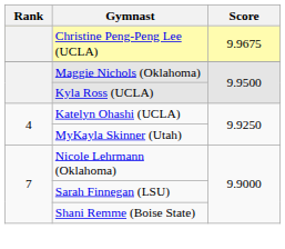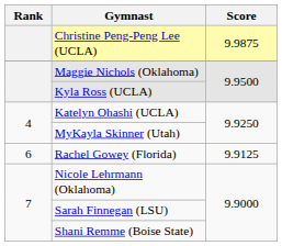 <table class="wikitable sortable" style="text-align:center; font-size:95%">
 <tr>
 <th scope="col" style="width:50px;">Rank</th>
 <th scope="col" style="width:180px;">Gymnast</th>
 <th scope="col" style="width:80px;">Score</th>
 </tr>
 <tr style="background:#fffcaf;">
 <th scope="row" style="text-align:center"></th>
 <td style="text-align:left;"><a href='#'>Christine Peng-Peng Lee</a> (UCLA)</td>
-<td>9.9675</td>
+<td>9.9875</td>
 </tr>
 <tr>
 </tr>
 <tr style="background:#e5e5e5;">
 <th rowspan="2" scope="row" style="text-align:center"></th>
 <td style="text-align:left;"><a href='#'>Maggie Nichols</a> (Oklahoma)</td>
 <td rowspan="2">9.9500</td>
 </tr>
 <tr style="background:#e5e5e5;">
 <td style="text-align:left;"><a href='#'>Kyla Ross</a> (UCLA)</td>
 </tr>
 <tr>
 <td rowspan="2">4</td>
 <td style="text-align:left;"><a href='#'>Katelyn Ohashi</a> (UCLA)</td>
 <td rowspan="2">9.9250</td>
 </tr>
 <tr>
 <td style="text-align:left;"><a href='#'>MyKayla Skinner</a> (Utah)</td>
 </tr>
 <tr>
+<td>6</td>
+<td style="text-align:left;"><a href='#'>Rachel Gowey</a> (Florida)</td>
+<td>9.9125</td>
+</tr>
+<tr>
 <td rowspan="3">7</td>
 <td style="text-align:left;"><a href='#'>Nicole Lehrmann</a> (Oklahoma)</td>
 <td rowspan="3">9.9000</td>
 </tr>
 <tr>
 <td style="text-align:left;"><a href='#'>Sarah Finnegan</a> (LSU)</td>
 </tr>
 <tr>
 <td style="text-align:left;"><a href='#'>Shani Remme</a> (Boise State)</td>
 </tr>
 </table>
